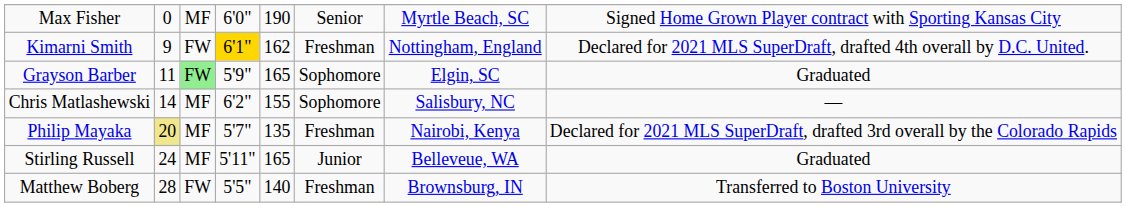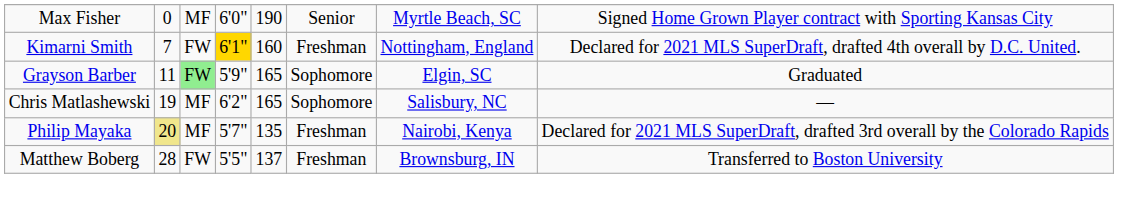 <table class="wikitable sortable" border="1" style="text-align: center;">
 <tr align=center>
 </tr>
 <tr>
 <td>Max Fisher</td>
 <td>0</td>
 <td>MF</td>
 <td>6'0"</td>
 <td>190</td>
 <td> Senior</td>
 <td><a href='#'>Myrtle Beach, SC</a></td>
 <td>Signed <a href='#'>Home Grown Player contract</a> with <a href='#'>Sporting Kansas City</a></td>
 </tr>
 <tr>
 <td><a href='#'>Kimarni Smith</a></td>
-<td>9</td>
+<td>7</td>
 <td>FW</td>
 <td style="background: gold;">6'1"</td>
-<td>162</td>
+<td>160</td>
 <td> Freshman</td>
 <td><a href='#'>Nottingham, England</a></td>
 <td>Declared for <a href='#'>2021 MLS SuperDraft</a>, drafted 4th overall by <a href='#'>D.C. United</a>.</td>
 </tr>
 <tr>
 <td><a href='#'>Grayson Barber</a></td>
 <td>11</td>
 <td style="background: lightgreen;">FW</td>
 <td>5'9"</td>
 <td>165</td>
 <td> Sophomore</td>
 <td><a href='#'>Elgin, SC</a></td>
 <td>Graduated</td>
 </tr>
 <tr>
 <td>Chris Matlashewski</td>
-<td>14</td>
+<td>19</td>
 <td>MF</td>
 <td>6'2"</td>
-<td>155</td>
+<td>165</td>
 <td> Sophomore</td>
 <td><a href='#'>Salisbury, NC</a></td>
 <td>—</td>
 </tr>
 <tr>
 <td><a href='#'>Philip Mayaka</a></td>
 <td style="background: khaki;">20</td>
 <td>MF</td>
 <td>5'7"</td>
 <td>135</td>
 <td> Freshman</td>
 <td><a href='#'>Nairobi, Kenya</a></td>
 <td>Declared for <a href='#'>2021 MLS SuperDraft</a>, drafted 3rd overall by the <a href='#'>Colorado Rapids</a></td>
 </tr>
 <tr>
-<td>Stirling Russell</td>
-<td>24</td>
-<td>MF</td>
-<td>5'11"</td>
-<td>165</td>
-<td> Junior</td>
-<td><a href='#'>Belleveue, WA</a></td>
-<td>Graduated</td>
-</tr>
-<tr>
 <td>Matthew Boberg</td>
 <td>28</td>
 <td>FW</td>
 <td>5'5"</td>
-<td>140</td>
+<td>137</td>
 <td> Freshman</td>
 <td><a href='#'>Brownsburg, IN</a></td>
 <td>Transferred to <a href='#'>Boston University</a></td>
 </tr>
 </table>
